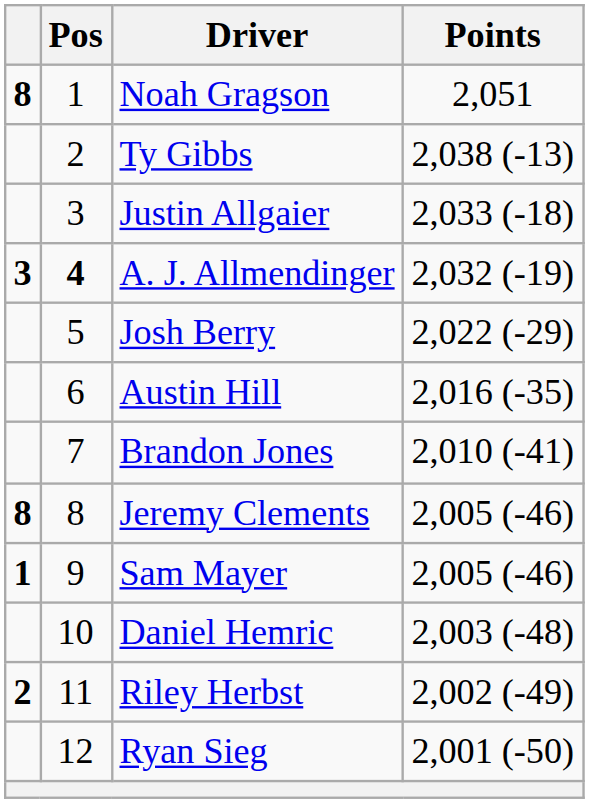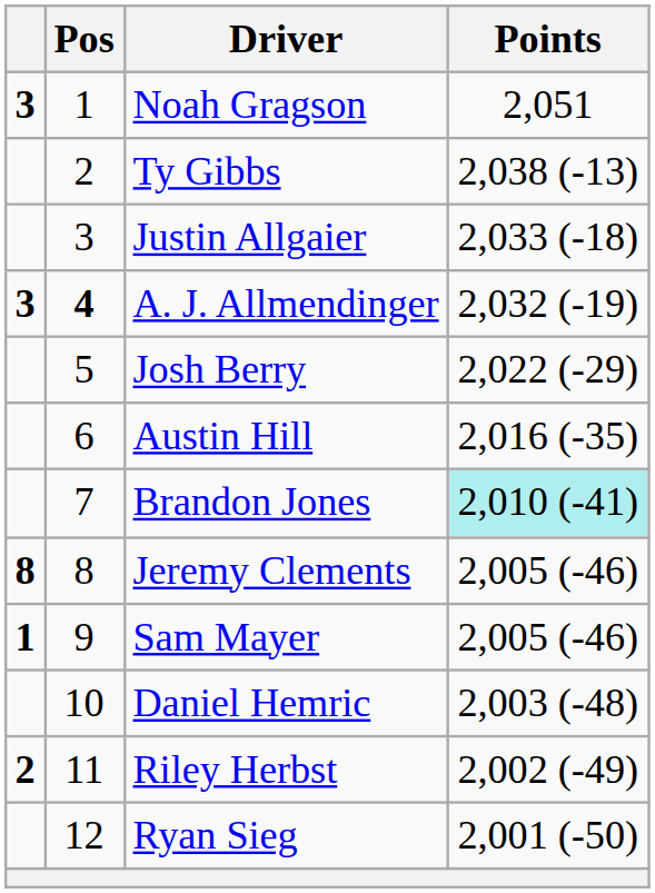 <table class="wikitable" style="font-size: 95%;">
 <tr>
 <th></th>
 <th>Pos</th>
 <th>Driver</th>
 <th>Points</th>
 </tr>
 <tr>
-<td align="left"> <strong>8</strong></td>
+<td align="left"> <strong>3</strong></td>
 <td style="text-align:center;">1</td>
 <td><a href='#'>Noah Gragson</a></td>
 <td style="text-align:center;">2,051</td>
 </tr>
 <tr>
 <td align="left"></td>
 <td style="text-align:center;">2</td>
 <td><a href='#'>Ty Gibbs</a></td>
 <td style="text-align:center;">2,038 (-13)</td>
 </tr>
 <tr>
 <td align="left"></td>
 <td style="text-align:center;">3</td>
 <td><a href='#'>Justin Allgaier</a></td>
 <td style="text-align:center;">2,033 (-18)</td>
 </tr>
 <tr>
 <td align="left"> <strong>3</strong></td>
 <td style="text-align:center;"><strong>4</strong></td>
 <td><a href='#'>A. J. Allmendinger</a></td>
 <td style="text-align:center;">2,032 (-19)</td>
 </tr>
 <tr>
 <td align="left"></td>
 <td style="text-align:center;">5</td>
 <td><a href='#'>Josh Berry</a></td>
 <td style="text-align:center;">2,022 (-29)</td>
 </tr>
 <tr>
 <td align="left"></td>
 <td style="text-align:center;">6</td>
 <td><a href='#'>Austin Hill</a></td>
 <td style="text-align:center;">2,016 (-35)</td>
 </tr>
 <tr>
 <td align="left"></td>
 <td style="text-align:center;">7</td>
 <td><a href='#'>Brandon Jones</a></td>
-<td style="text-align:center;">2,010 (-41)</td>
+<td style="background: paleturquoise; text-align:center;">2,010 (-41)</td>
 </tr>
 <tr>
 <td align="left"> <strong>8</strong></td>
 <td style="text-align:center;">8</td>
 <td><a href='#'>Jeremy Clements</a></td>
 <td style="text-align:center;">2,005 (-46)</td>
 </tr>
 <tr>
 <td align="left"> <strong>1</strong></td>
 <td style="text-align:center;">9</td>
 <td><a href='#'>Sam Mayer</a></td>
 <td style="text-align:center;">2,005 (-46)</td>
 </tr>
 <tr>
 <td align="left"></td>
 <td style="text-align:center;">10</td>
 <td><a href='#'>Daniel Hemric</a></td>
 <td style="text-align:center;">2,003 (-48)</td>
 </tr>
 <tr>
 <td align="left"> <strong>2</strong></td>
 <td style="text-align:center;">11</td>
 <td><a href='#'>Riley Herbst</a></td>
 <td style="text-align:center;">2,002 (-49)</td>
 </tr>
 <tr>
 <td align="left"></td>
 <td style="text-align:center;">12</td>
 <td><a href='#'>Ryan Sieg</a></td>
 <td style="text-align:center;">2,001 (-50)</td>
 </tr>
 <tr class="sortbottom">
 <th colspan="9"></th>
 </tr>
 </table>
